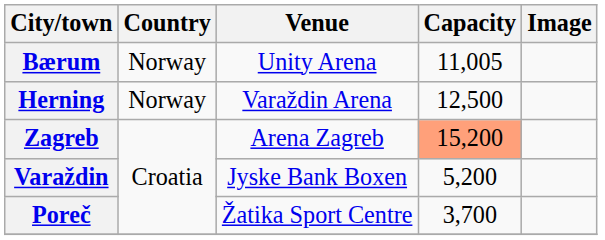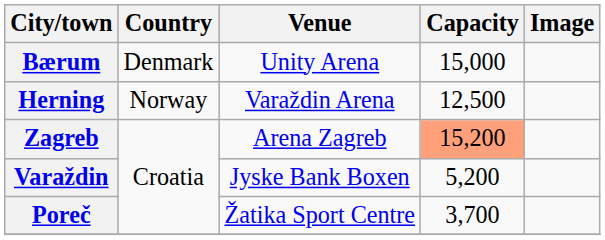 <table class="wikitable" style="text-align: center;">
 <tr>
 <th>City/town</th>
 <th>Country</th>
 <th>Venue</th>
 <th>Capacity</th>
 <th>Image</th>
 </tr>
 <tr>
 <th><a href='#'>Bærum</a></th>
-<td>Norway</td>
+<td>Denmark</td>
 <td><a href='#'>Unity Arena</a></td>
-<td>11,005</td>
+<td>15,000</td>
 <td></td>
 </tr>
 <tr>
 <th><a href='#'>Herning</a></th>
 <td>Norway</td>
 <td><a href='#'>Varaždin Arena</a></td>
 <td>12,500</td>
 <td></td>
 </tr>
 <tr>
 <th><a href='#'>Zagreb</a></th>
 <td rowspan="3">Croatia</td>
 <td><a href='#'>Arena Zagreb</a></td>
 <td style="background: lightsalmon;">15,200</td>
 <td></td>
 </tr>
 <tr>
 <th><a href='#'>Varaždin</a></th>
 <td><a href='#'>Jyske Bank Boxen</a></td>
 <td>5,200</td>
 <td></td>
 </tr>
 <tr>
 <th><a href='#'>Poreč</a></th>
 <td><a href='#'>Žatika Sport Centre</a></td>
 <td>3,700</td>
 <td></td>
 </tr>
 <tr>
 </tr>
 </table>
